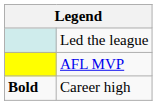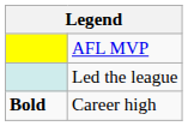 <table class="wikitable">
 <tr>
 <th colspan="2">Legend</th>
+</tr>
+<tr>
+<td style="background:#ffff00; width:3em;"></td>
+<td><a href='#'>AFL MVP</a></td>
 </tr>
 <tr>
 <td style="background:#cfecec; width:3em;"></td>
 <td>Led the league</td>
 </tr>
 <tr>
-<td style="background:#ffff00; width:3em;"></td>
-<td><a href='#'>AFL MVP</a></td>
-</tr>
-<tr>
 <td><strong>Bold</strong></td>
 <td>Career high</td>
 </tr>
 </table>
